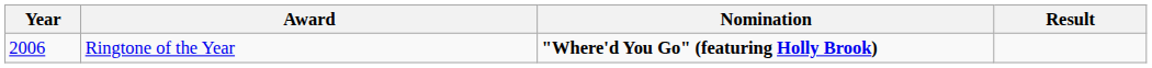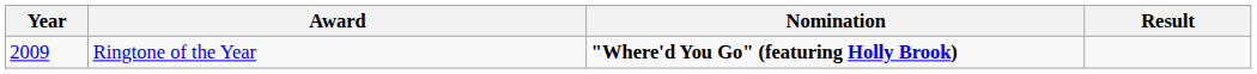 <table class="wikitable" style="width:80%;">
 <tr>
 <th width=5%>Year</th>
 <th style="width:30%;">Award</th>
 <th style="width:30%;">Nomination</th>
 <th style="width:10%;">Result</th>
 </tr>
 <tr>
-<td><a href='#'>2006</a></td>
+<td><a href='#'>2009</a></td>
 <td><a href='#'>Ringtone of the Year</a></td>
 <td><strong>"Where'd You Go" (featuring <a href='#'>Holly Brook</a>)</strong></td>
 <td></td>
 </tr>
 </table>
